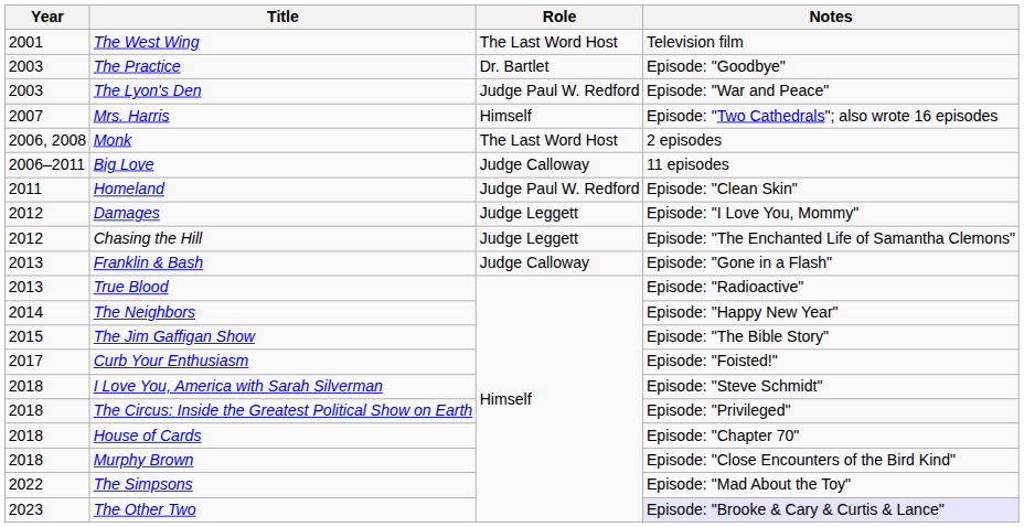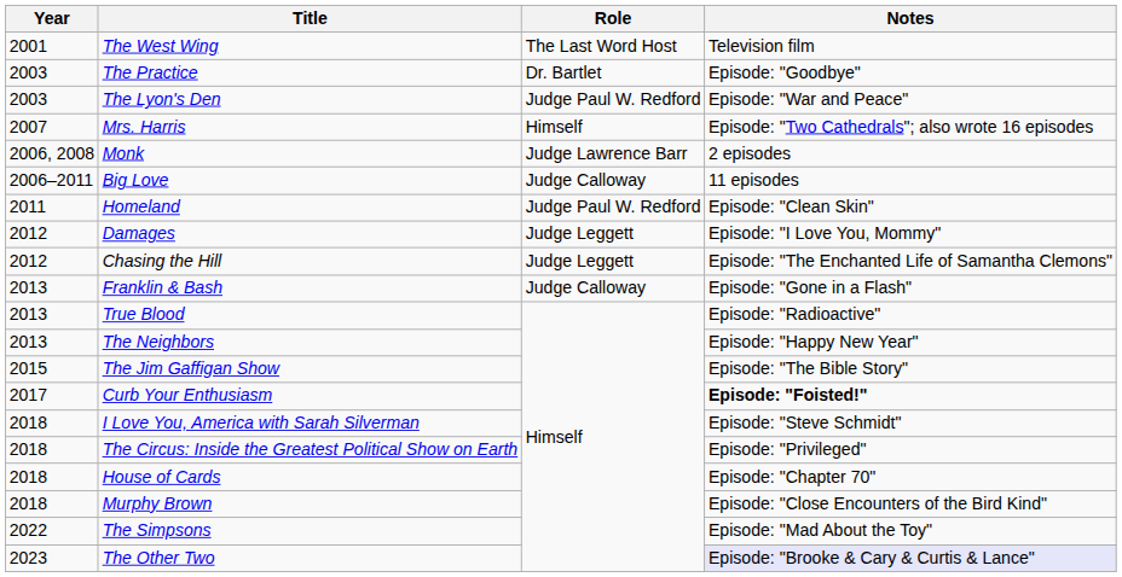 <table class="wikitable sortable">
 <tr>
 <th>Year</th>
 <th>Title</th>
 <th>Role</th>
 <th>Notes</th>
 </tr>
 <tr>
 <td>2001</td>
 <td><em><a href='#'>The West Wing</a></em></td>
 <td>The Last Word Host</td>
 <td>Television film</td>
 </tr>
 <tr>
 <td>2003</td>
 <td><em><a href='#'>The Practice</a></em></td>
 <td>Dr. Bartlet</td>
 <td>Episode: "Goodbye"</td>
 </tr>
 <tr>
 <td>2003</td>
 <td><em><a href='#'>The Lyon's Den</a></em></td>
 <td>Judge Paul W. Redford</td>
 <td>Episode: "War and Peace"</td>
 </tr>
 <tr>
 <td>2007</td>
 <td><em><a href='#'>Mrs. Harris</a></em></td>
 <td>Himself</td>
 <td>Episode: "<a href='#'>Two Cathedrals</a>"; also wrote 16 episodes</td>
 </tr>
 <tr>
 <td>2006, 2008</td>
 <td><a href='#'><em>Monk</em></a></td>
-<td>The Last Word Host</td>
+<td>Judge Lawrence Barr</td>
 <td>2 episodes</td>
 </tr>
 <tr>
 <td>2006–2011</td>
 <td><em><a href='#'>Big Love</a></em></td>
 <td>Judge Calloway</td>
 <td>11 episodes</td>
 </tr>
 <tr>
 <td>2011</td>
 <td><a href='#'><em>Homeland</em></a></td>
 <td>Judge Paul W. Redford</td>
 <td>Episode: "Clean Skin"</td>
 </tr>
 <tr>
 <td>2012</td>
 <td><a href='#'><em>Damages</em></a></td>
 <td>Judge Leggett</td>
 <td>Episode: "I Love You, Mommy"</td>
 </tr>
 <tr>
 <td>2012</td>
 <td><em>Chasing the Hill</em></td>
 <td>Judge Leggett</td>
 <td>Episode: "The Enchanted Life of Samantha Clemons"</td>
 </tr>
 <tr>
 <td>2013</td>
 <td><em><a href='#'>Franklin & Bash</a></em></td>
 <td>Judge Calloway</td>
 <td>Episode: "Gone in a Flash"</td>
 </tr>
 <tr>
 <td>2013</td>
 <td><em><a href='#'>True Blood</a></em></td>
 <td rowspan="10">Himself</td>
 <td>Episode: "Radioactive"</td>
 </tr>
 <tr>
-<td>2014</td>
+<td>2013</td>
 <td><a href='#'><em>The Neighbors</em></a></td>
 <td>Episode: "Happy New Year"</td>
 </tr>
 <tr>
 <td>2015</td>
 <td><em><a href='#'>The Jim Gaffigan Show</a></em></td>
 <td>Episode: "The Bible Story"</td>
 </tr>
 <tr>
 <td>2017</td>
 <td><em><a href='#'>Curb Your Enthusiasm</a></em></td>
-<td>Episode: "Foisted!"</td>
+<td><strong>Episode: "Foisted!"</strong></td>
 </tr>
 <tr>
 <td>2018</td>
 <td><em><a href='#'>I Love You, America with Sarah Silverman</a></em></td>
 <td>Episode: "Steve Schmidt"</td>
 </tr>
 <tr>
 <td>2018</td>
 <td><em><a href='#'>The Circus: Inside the Greatest Political Show on Earth</a></em></td>
 <td>Episode: "Privileged"</td>
 </tr>
 <tr>
 <td>2018</td>
 <td><a href='#'><em>House of Cards</em></a></td>
 <td>Episode: "Chapter 70"</td>
 </tr>
 <tr>
 <td>2018</td>
 <td><em><a href='#'>Murphy Brown</a></em></td>
 <td>Episode: "Close Encounters of the Bird Kind"</td>
 </tr>
 <tr>
 <td>2022</td>
 <td><em><a href='#'>The Simpsons</a></em></td>
 <td>Episode: "Mad About the Toy"</td>
 </tr>
 <tr>
 <td>2023</td>
 <td><em><a href='#'>The Other Two</a></em></td>
 <td style="background: lavender;">Episode: "Brooke & Cary & Curtis & Lance"</td>
 </tr>
 </table>
